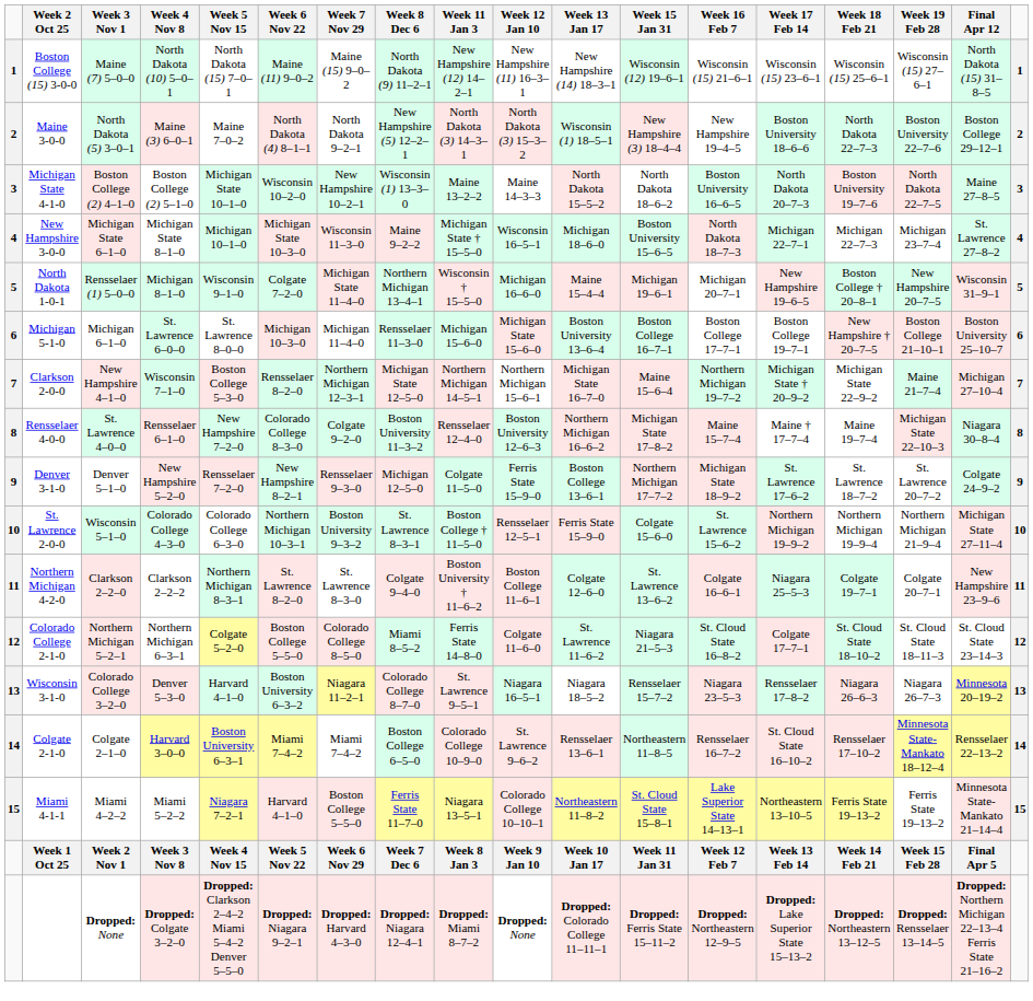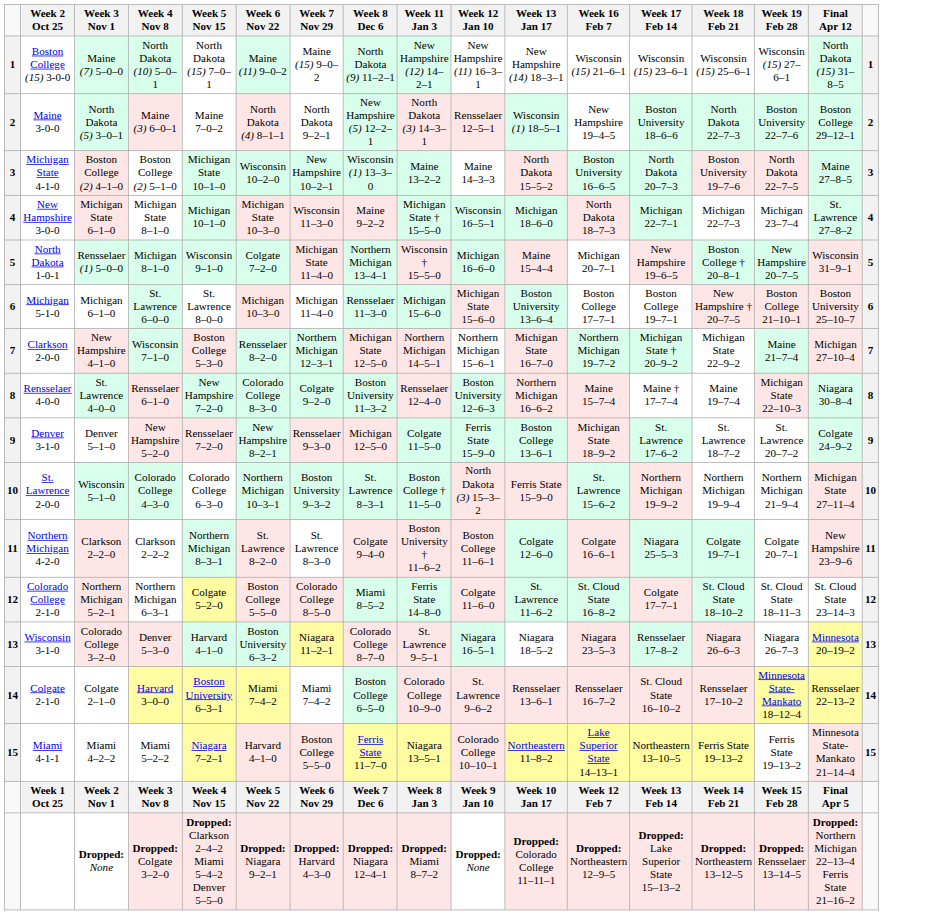 <table class="wikitable" style="text-align:center; font-size:90%;">
 <tr>
 <td></td>
 <th>Week 2<br>Oct 25</th>
 <th>Week 3<br>Nov 1</th>
 <th>Week 4<br>Nov 8</th>
 <th>Week 5<br>Nov 15</th>
 <th>Week 6<br>Nov 22</th>
 <th>Week 7<br>Nov 29</th>
 <th>Week 8<br>Dec 6</th>
 <th>Week 11<br>Jan 3</th>
 <th>Week 12<br>Jan 10</th>
 <th>Week 13<br>Jan 17</th>
-<th>Week 15<br>Jan 31</th>
 <th>Week 16<br>Feb 7</th>
 <th>Week 17<br>Feb 14</th>
 <th>Week 18<br>Feb 21</th>
 <th>Week 19<br>Feb 28</th>
 <th>Final<br>Apr 12</th>
 <td></td>
 </tr>
 <tr>
 <th>1</th>
 <td bgcolor=white><a href='#'>Boston College</a><br><em>(15)</em> 3-0-0</td>
 <td bgcolor=D8FFEB>Maine<br><em>(7)</em> 5–0–0</td>
 <td bgcolor=D8FFEB>North Dakota<br><em>(10)</em> 5–0–1</td>
 <td bgcolor=white>North Dakota<br><em>(15)</em> 7–0–1</td>
 <td bgcolor=D8FFEB>Maine<br><em>(11)</em> 9–0–2</td>
 <td bgcolor=white>Maine<br><em>(15)</em> 9–0–2</td>
 <td bgcolor=D8FFEB>North Dakota<br><em>(9)</em> 11–2–1</td>
 <td bgcolor=D8FFEB>New Hampshire<br><em>(12)</em> 14–2–1</td>
 <td bgcolor=white>New Hampshire<br><em>(11)</em> 16–3–1</td>
 <td bgcolor=white>New Hampshire<br><em>(14)</em> 18–3–1</td>
-<td bgcolor=D8FFEB>Wisconsin<br><em>(12)</em> 19–6–1</td>
 <td bgcolor=white>Wisconsin<br><em>(15)</em>  21–6–1</td>
 <td bgcolor=white>Wisconsin<br><em>(15)</em>  23–6–1</td>
 <td bgcolor=white>Wisconsin<br><em>(15)</em>  25–6–1</td>
 <td bgcolor=white>Wisconsin<br><em>(15)</em>  27–6–1</td>
 <td bgcolor=D8FFEB>North Dakota<br><em>(15)</em> 31–8–5</td>
 <th>1</th>
 </tr>
 <tr>
 <th>2</th>
 <td bgcolor=white><a href='#'>Maine</a><br> 3-0-0</td>
 <td bgcolor=D8FFEB>North Dakota<br><em>(5)</em> 3–0–1</td>
 <td bgcolor=FFE6E6>Maine<br><em>(3)</em> 6–0–1</td>
 <td bgcolor=white>Maine<br>7–0–2</td>
 <td bgcolor=FFE6E6>North Dakota<br><em>(4)</em> 8–1–1</td>
 <td bgcolor=white>North Dakota<br>9–2–1</td>
 <td bgcolor=D8FFEB>New Hampshire<br><em>(5)</em> 12–2–1</td>
 <td bgcolor=FFE6E6>North Dakota<br><em>(3)</em> 14–3–1</td>
-<td bgcolor=FFE6E6>North Dakota<br><em>(3)</em> 15–3–2</td>
+<td bgcolor=FFE6E6>Rensselaer<br>12–5–1</td>
 <td bgcolor=D8FFEB>Wisconsin<br><em>(1)</em> 18–5–1</td>
-<td bgcolor=FFE6E6>New Hampshire<br><em>(3)</em> 18–4–4</td>
 <td bgcolor=white>New Hampshire<br> 19–4–5</td>
 <td bgcolor=D8FFEB>Boston University<br>18–6–6</td>
 <td bgcolor=D8FFEB>North Dakota<br>22–7–3</td>
 <td bgcolor=D8FFEB>Boston University<br>22–7–6</td>
 <td bgcolor=D8FFEB>Boston College<br>29–12–1</td>
 <th>2</th>
 </tr>
 <tr>
 <th>3</th>
 <td bgcolor=white><a href='#'>Michigan State</a><br>4-1-0</td>
 <td bgcolor=FFE6E6>Boston College<br><em>(2)</em> 4–1–0</td>
 <td bgcolor=white>Boston College<br><em>(2)</em> 5–1–0</td>
 <td bgcolor=D8FFEB>Michigan State<br>10–1–0</td>
 <td bgcolor=D8FFEB>Wisconsin<br>10–2–0</td>
 <td bgcolor=D8FFEB>New Hampshire<br>10–2–1</td>
 <td bgcolor=D8FFEB>Wisconsin<br><em>(1)</em> 13–3–0</td>
 <td bgcolor=D8FFEB>Maine<br>13–2–2</td>
 <td bgcolor=white>Maine<br>14–3–3</td>
 <td bgcolor=FFE6E6>North Dakota<br>15–5–2</td>
-<td bgcolor=white>North Dakota<br>18–6–2</td>
 <td bgcolor=D8FFEB>Boston University<br>16–6–5</td>
 <td bgcolor=D8FFEB>North Dakota<br>20–7–3</td>
 <td bgcolor=FFE6E6>Boston University<br>19–7–6</td>
 <td bgcolor=FFE6E6>North Dakota<br>22–7–5</td>
 <td bgcolor=D8FFEB>Maine<br>27–8–5</td>
 <th>3</th>
 </tr>
 <tr>
 <th>4</th>
 <td bgcolor=white><a href='#'>New Hampshire</a><br>3-0-0</td>
 <td bgcolor=FFE6E6>Michigan State<br>6–1–0</td>
 <td bgcolor=white>Michigan State<br>8–1–0</td>
 <td bgcolor=D8FFEB>Michigan<br>10–1–0</td>
 <td bgcolor=FFE6E6>Michigan State<br>10–3–0</td>
 <td bgcolor=FFE6E6>Wisconsin<br>11–3–0</td>
 <td bgcolor=FFE6E6>Maine<br>9–2–2</td>
 <td bgcolor=D8FFEB>Michigan State †<br>15–5–0</td>
 <td bgcolor=D8FFEB>Wisconsin<br>16–5–1</td>
 <td bgcolor=D8FFEB>Michigan<br>18–6–0</td>
-<td bgcolor=D8FFEB>Boston University<br>15–6–5</td>
 <td bgcolor=FFE6E6>North Dakota<br>18–7–3</td>
 <td bgcolor=D8FFEB>Michigan<br>22–7–1</td>
 <td bgcolor=white>Michigan<br>22–7–3</td>
 <td bgcolor=white>Michigan<br>23–7–4</td>
 <td bgcolor=D8FFEB>St. Lawrence<br>27–8–2</td>
 <th>4</th>
 </tr>
 <tr>
 <th>5</th>
 <td bgcolor=white><a href='#'>North Dakota</a><br>1-0-1</td>
 <td bgcolor=D8FFEB>Rensselaer<br><em>(1)</em> 5–0–0</td>
 <td bgcolor=D8FFEB>Michigan<br>8–1–0</td>
 <td bgcolor=D8FFEB>Wisconsin<br>9–1–0</td>
 <td bgcolor=D8FFEB>Colgate<br>7–2–0</td>
 <td bgcolor=FFE6E6>Michigan State<br>11–4–0</td>
 <td bgcolor=D8FFEB>Northern Michigan<br>13–4–1</td>
 <td bgcolor=FFE6E6>Wisconsin †<br>15–5–0</td>
 <td bgcolor=D8FFEB>Michigan<br>16–6–0</td>
 <td bgcolor=FFE6E6>Maine<br>15–4–4</td>
-<td bgcolor=FFE6E6>Michigan<br>19–6–1</td>
 <td bgcolor=white>Michigan<br>20–7–1</td>
 <td bgcolor=FFE6E6>New Hampshire<br> 19–6–5</td>
 <td bgcolor=D8FFEB>Boston College †<br>20–8–1</td>
 <td bgcolor=D8FFEB>New Hampshire<br> 20–7–5</td>
 <td bgcolor=FFE6E6>Wisconsin<br>31–9–1</td>
 <th>5</th>
 </tr>
 <tr>
 <th>6</th>
 <td bgcolor=white><a href='#'>Michigan</a><br>5-1-0</td>
 <td bgcolor=white>Michigan<br>6–1–0</td>
 <td bgcolor=D8FFEB>St. Lawrence<br>6–0–0</td>
 <td bgcolor=white>St. Lawrence<br>8–0–0</td>
 <td bgcolor=FFE6E6>Michigan<br>10–3–0</td>
 <td bgcolor=white>Michigan<br>11–4–0</td>
 <td bgcolor=D8FFEB>Rensselaer<br>11–3–0</td>
 <td bgcolor=D8FFEB>Michigan<br>15–6–0</td>
 <td bgcolor=FFE6E6>Michigan State<br>15–6–0</td>
 <td bgcolor=D8FFEB>Boston University<br>13–6–4</td>
-<td bgcolor=D8FFEB>Boston College<br>16–7–1</td>
 <td bgcolor=white>Boston College<br>17–7–1</td>
 <td bgcolor=white>Boston College<br>19–7–1</td>
 <td bgcolor=FFE6E6>New Hampshire †<br> 20–7–5</td>
 <td bgcolor=FFE6E6>Boston College<br>21–10–1</td>
 <td bgcolor=FFE6E6>Boston University<br>25–10–7</td>
 <th>6</th>
 </tr>
 <tr>
 <th>7</th>
 <td bgcolor=white><a href='#'>Clarkson</a><br>2-0-0</td>
 <td bgcolor=FFE6E6>New Hampshire<br>4–1–0</td>
 <td bgcolor=D8FFEB>Wisconsin<br>7–1–0</td>
 <td bgcolor=FFE6E6>Boston College<br>5–3–0</td>
 <td bgcolor=D8FFEB>Rensselaer<br>8–2–0</td>
 <td bgcolor=D8FFEB>Northern Michigan<br>12–3–1</td>
 <td bgcolor=FFE6E6>Michigan State<br>12–5–0</td>
 <td bgcolor=FFE6E6>Northern Michigan<br>14–5–1</td>
 <td bgcolor=white>Northern Michigan<br>15–6–1</td>
 <td bgcolor=FFE6E6>Michigan State<br>16–7–0</td>
-<td bgcolor=FFE6E6>Maine<br>15–6–4</td>
 <td bgcolor=D8FFEB>Northern Michigan<br>19–7–2</td>
 <td bgcolor=D8FFEB>Michigan State †<br>20–9–2</td>
 <td bgcolor=white>Michigan State<br>22–9–2</td>
 <td bgcolor=D8FFEB>Maine<br>21–7–4</td>
 <td bgcolor=FFE6E6>Michigan<br>27–10–4</td>
 <th>7</th>
 </tr>
 <tr>
 <th>8</th>
 <td bgcolor=white><a href='#'>Rensselaer</a><br>4-0-0</td>
 <td bgcolor=D8FFEB>St. Lawrence<br>4–0–0</td>
 <td bgcolor=FFE6E6>Rensselaer<br>6–1–0</td>
 <td bgcolor=D8FFEB>New Hampshire<br>7–2–0</td>
 <td bgcolor=D8FFEB>Colorado College<br>8–3–0</td>
 <td bgcolor=D8FFEB>Colgate<br>9–2–0</td>
 <td bgcolor=D8FFEB>Boston University<br>11–3–2</td>
 <td bgcolor=FFE6E6>Rensselaer<br>12–4–0</td>
 <td bgcolor=D8FFEB>Boston University<br>12–6–3</td>
 <td bgcolor=FFE6E6>Northern Michigan<br>16–6–2</td>
-<td bgcolor=FFE6E6>Michigan State<br>17–8–2</td>
 <td bgcolor=FFE6E6>Maine<br>15–7–4</td>
 <td bgcolor=white>Maine †<br>17–7–4</td>
 <td bgcolor=white>Maine<br>19–7–4</td>
 <td bgcolor=FFE6E6>Michigan State<br>22–10–3</td>
 <td bgcolor=D8FFEB>Niagara<br>30–8–4</td>
 <th>8</th>
 </tr>
 <tr>
 <th>9</th>
 <td bgcolor=white><a href='#'>Denver</a><br>3-1-0</td>
 <td bgcolor=white>Denver<br>5–1–0</td>
 <td bgcolor=FFE6E6>New Hampshire<br>5–2–0</td>
 <td bgcolor=FFE6E6>Rensselaer<br>7–2–0</td>
 <td bgcolor=D8FFEB>New Hampshire<br>8–2–1</td>
 <td bgcolor=FFE6E6>Rensselaer<br>9–3–0</td>
 <td bgcolor=FFE6E6>Michigan<br>12–5–0</td>
 <td bgcolor=D8FFEB>Colgate<br>11–5–0</td>
 <td bgcolor=D8FFEB>Ferris State<br>15–9–0</td>
 <td bgcolor=D8FFEB>Boston College<br>13–6–1</td>
-<td bgcolor=FFE6E6>Northern Michigan<br>17–7–2</td>
 <td bgcolor=FFE6E6>Michigan State<br>18–9–2</td>
 <td bgcolor=D8FFEB>St. Lawrence<br>17–6–2</td>
 <td bgcolor=white>St. Lawrence<br>18–7–2</td>
 <td bgcolor=white>St. Lawrence<br>20–7–2</td>
 <td bgcolor=D8FFEB>Colgate<br>24–9–2</td>
 <th>9</th>
 </tr>
 <tr>
 <th>10</th>
 <td bgcolor=white><a href='#'>St. Lawrence</a><br>2-0-0</td>
 <td bgcolor=D8FFEB>Wisconsin<br>5–1–0</td>
 <td bgcolor=D8FFEB>Colorado College<br>4–3–0</td>
 <td bgcolor=white>Colorado College<br>6–3–0</td>
 <td bgcolor=D8FFEB>Northern Michigan<br>10–3–1</td>
 <td bgcolor=D8FFEB>Boston University<br>9–3–2</td>
 <td bgcolor=D8FFEB>St. Lawrence<br>8–3–1</td>
 <td bgcolor=D8FFEB>Boston College †<br>11–5–0</td>
-<td bgcolor=FFE6E6>Rensselaer<br>12–5–1</td>
+<td bgcolor=FFE6E6>North Dakota<br><em>(3)</em> 15–3–2</td>
 <td bgcolor=FFE6E6>Ferris State<br>15–9–0</td>
-<td bgcolor=D8FFEB>Colgate<br>15–6–0</td>
 <td bgcolor=D8FFEB>St. Lawrence<br>15–6–2</td>
 <td bgcolor=FFE6E6>Northern Michigan<br>19–9–2</td>
 <td bgcolor=white>Northern Michigan<br>19–9–4</td>
 <td bgcolor=white>Northern Michigan<br>21–9–4</td>
 <td bgcolor=FFE6E6>Michigan State<br>27–11–4</td>
 <th>10</th>
 </tr>
 <tr>
 <th>11</th>
 <td bgcolor=white><a href='#'>Northern Michigan</a><br>4-2-0</td>
 <td bgcolor=FFE6E6>Clarkson<br>2–2–0</td>
 <td bgcolor=white>Clarkson<br>2–2–2</td>
 <td bgcolor=D8FFEB>Northern Michigan<br>8–3–1</td>
 <td bgcolor=FFE6E6>St. Lawrence<br>8–2–0</td>
 <td bgcolor=white>St. Lawrence<br>8–3–0</td>
 <td bgcolor=FFE6E6>Colgate<br>9–4–0</td>
 <td bgcolor=FFE6E6>Boston University †<br>11–6–2</td>
 <td bgcolor=FFE6E6>Boston College<br>11–6–1</td>
 <td bgcolor=D8FFEB>Colgate<br>12–6–0</td>
-<td bgcolor=D8FFEB>St. Lawrence<br>13–6–2</td>
 <td bgcolor=FFE6E6>Colgate<br>16–6–1</td>
 <td bgcolor=D8FFEB>Niagara<br>25–5–3</td>
 <td bgcolor=D8FFEB>Colgate<br>19–7–1</td>
 <td bgcolor=white>Colgate<br>20–7–1</td>
 <td bgcolor=FFE6E6>New Hampshire<br>23–9–6</td>
 <th>11</th>
 </tr>
 <tr>
 <th>12</th>
 <td bgcolor=white><a href='#'>Colorado College</a><br>2-1-0</td>
 <td bgcolor=FFE6E6>Northern Michigan<br>5–2–1</td>
 <td bgcolor=white>Northern Michigan<br>6–3–1</td>
 <td bgcolor=FFFCA2>Colgate<br>5–2–0</td>
 <td bgcolor=FFE6E6>Boston College<br>5–5–0</td>
 <td bgcolor=FFE6E6>Colorado College<br>8–5–0</td>
 <td bgcolor=D8FFEB>Miami<br>8–5–2</td>
 <td bgcolor=D8FFEB>Ferris State<br>14–8–0</td>
 <td bgcolor=FFE6E6>Colgate<br>11–6–0</td>
 <td bgcolor=D8FFEB>St. Lawrence<br>11–6–2</td>
-<td bgcolor=D8FFEB>Niagara<br>21–5–3</td>
 <td bgcolor=D8FFEB>St. Cloud State<br>16–8–2</td>
 <td bgcolor=FFE6E6>Colgate<br>17–7–1</td>
 <td bgcolor=D8FFEB>St. Cloud State<br>18–10–2</td>
 <td bgcolor=white>St. Cloud State<br>18–11–3</td>
 <td bgcolor=white>St. Cloud State<br>23–14–3</td>
 <th>12</th>
 </tr>
 <tr>
 <th>13</th>
 <td bgcolor=white><a href='#'>Wisconsin</a><br>3-1-0</td>
 <td bgcolor=FFE6E6>Colorado College<br>3–2–0</td>
 <td bgcolor=FFE6E6>Denver<br>5–3–0</td>
 <td bgcolor=D8FFEB>Harvard<br>4–1–0</td>
 <td bgcolor=D8FFEB>Boston University<br>6–3–2</td>
 <td bgcolor=FFFCA2>Niagara<br>11–2–1</td>
 <td bgcolor=FFE6E6>Colorado College<br>8–7–0</td>
 <td bgcolor=FFE6E6>St. Lawrence<br>9–5–1</td>
 <td bgcolor=D8FFEB>Niagara<br>16–5–1</td>
 <td bgcolor=white>Niagara<br>18–5–2</td>
-<td bgcolor=D8FFEB>Rensselaer<br>15–7–2</td>
 <td bgcolor=FFE6E6>Niagara<br>23–5–3</td>
 <td bgcolor=D8FFEB>Rensselaer<br>17–8–2</td>
 <td bgcolor=FFE6E6>Niagara<br>26–6–3</td>
 <td bgcolor=white>Niagara<br>26–7–3</td>
 <td bgcolor=FFFCA2><a href='#'>Minnesota</a><br>20–19–2</td>
 <th>13</th>
 </tr>
 <tr>
 <th>14</th>
 <td bgcolor=white><a href='#'>Colgate</a><br>2-1-0</td>
 <td bgcolor=white>Colgate<br>2–1–0</td>
 <td bgcolor=FFFCA2><a href='#'>Harvard</a><br>3–0–0</td>
 <td bgcolor=FFFCA2><a href='#'>Boston University</a><br>6–3–1</td>
 <td bgcolor=FFFCA2>Miami<br>7–4–2</td>
 <td bgcolor=white>Miami<br>7–4–2</td>
 <td bgcolor=D8FFEB>Boston College<br>6–5–0</td>
 <td bgcolor=FFE6E6>Colorado College<br>10–9–0</td>
 <td bgcolor=FFE6E6>St. Lawrence<br>9–6–2</td>
 <td bgcolor=FFE6E6>Rensselaer<br>13–6–1</td>
-<td bgcolor=D8FFEB>Northeastern<br>11–8–5</td>
 <td bgcolor=FFE6E6>Rensselaer<br>16–7–2</td>
 <td bgcolor=FFE6E6>St. Cloud State<br>16–10–2</td>
 <td bgcolor=FFE6E6>Rensselaer<br>17–10–2</td>
 <td bgcolor=FFFCA2><a href='#'>Minnesota State-Mankato</a><br>18–12–4</td>
 <td bgcolor=FFFCA2>Rensselaer<br>22–13–2</td>
 <th>14</th>
 </tr>
 <tr>
 <th>15</th>
 <td bgcolor=white><a href='#'>Miami</a><br>4-1-1</td>
 <td bgcolor=white>Miami<br>4–2–2</td>
 <td bgcolor=white>Miami<br>5–2–2</td>
 <td bgcolor=FFFCA2><a href='#'>Niagara</a><br>7–2–1</td>
 <td bgcolor=FFE6E6>Harvard<br>4–1–0</td>
 <td bgcolor=FFE6E6>Boston College<br>5–5–0</td>
 <td bgcolor=FFFCA2><a href='#'>Ferris State</a><br>11–7–0</td>
 <td bgcolor=FFFCA2>Niagara<br>13–5–1</td>
 <td bgcolor=FFE6E6>Colorado College<br>10–10–1</td>
 <td bgcolor=FFFCA2><a href='#'>Northeastern</a><br>11–8–2</td>
-<td bgcolor=FFFCA2><a href='#'>St. Cloud State</a><br>15–8–1</td>
 <td bgcolor=FFFCA2><a href='#'>Lake Superior State</a><br>14–13–1</td>
 <td bgcolor=FFFCA2>Northeastern<br>13–10–5</td>
 <td bgcolor=FFFCA2>Ferris State<br>19–13–2</td>
 <td bgcolor=white>Ferris State<br>19–13–2</td>
 <td bgcolor=FFE6E6>Minnesota State-Mankato<br>21–14–4</td>
 <th>15</th>
 </tr>
 <tr>
 <td></td>
 <th>Week 1<br>Oct 25</th>
 <th>Week 2<br>Nov 1</th>
 <th>Week 3<br>Nov 8</th>
 <th>Week 4<br>Nov 15</th>
 <th>Week 5<br>Nov 22</th>
 <th>Week 6<br>Nov 29</th>
 <th>Week 7<br>Dec 6</th>
 <th>Week 8<br>Jan 3</th>
 <th>Week 9<br>Jan 10</th>
 <th>Week 10<br>Jan 17</th>
-<th>Week 11<br>Jan 31</th>
 <th>Week 12<br>Feb 7</th>
 <th>Week 13<br>Feb 14</th>
 <th>Week 14<br>Feb 21</th>
 <th>Week 15<br>Feb 28</th>
 <th>Final<br>Apr 5</th>
 <td></td>
 </tr>
 <tr>
 <td></td>
 <td bgcolor=white></td>
 <td bgcolor=white><strong>Dropped:</strong><br><em>None</em></td>
 <td bgcolor=FFE6E6><strong>Dropped:</strong><br>Colgate<br>3–2–0</td>
 <td bgcolor=FFE6E6><strong>Dropped:</strong><br>Clarkson<br>2–4–2<br>Miami<br>5–4–2<br>Denver<br>5–5–0</td>
 <td bgcolor=FFE6E6><strong>Dropped:</strong><br>Niagara<br>9–2–1</td>
 <td bgcolor=FFE6E6><strong>Dropped:</strong><br>Harvard<br>4–3–0</td>
 <td bgcolor=FFE6E6><strong>Dropped:</strong><br>Niagara<br>12–4–1</td>
 <td bgcolor=FFE6E6><strong>Dropped:</strong><br>Miami<br>8–7–2</td>
 <td bgcolor=white><strong>Dropped:</strong><br><em>None</em></td>
 <td bgcolor=FFE6E6><strong>Dropped:</strong><br>Colorado College<br>11–11–1</td>
-<td bgcolor=FFE6E6><strong>Dropped:</strong><br>Ferris State<br>15–11–2</td>
 <td bgcolor=FFE6E6><strong>Dropped:</strong><br>Northeastern<br>12–9–5</td>
 <td bgcolor=FFE6E6><strong>Dropped:</strong><br>Lake Superior State<br>15–13–2</td>
 <td bgcolor=FFE6E6><strong>Dropped:</strong><br>Northeastern<br>13–12–5</td>
 <td bgcolor=FFE6E6><strong>Dropped:</strong><br>Rensselaer<br>13–14–5</td>
 <td bgcolor=FFE6E6><strong>Dropped:</strong><br>Northern Michigan<br>22–13–4<br>Ferris State<br>21–16–2</td>
 <td></td>
 </tr>
 </table>
